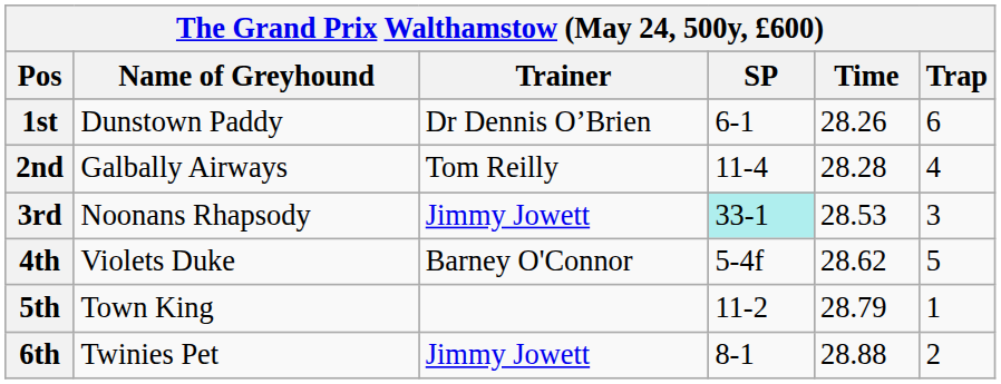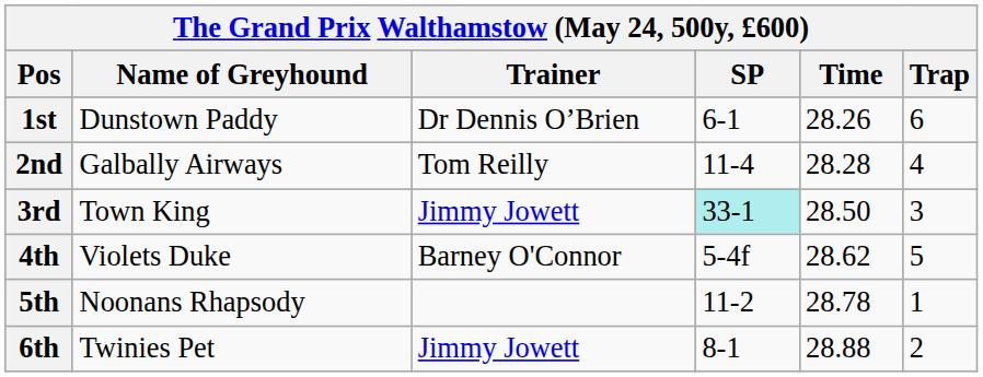 <table class="wikitable">
 <tr>
 <th colspan="6"><a href='#'>The Grand Prix</a> <a href='#'>Walthamstow</a> (May 24, 500y, £600)</th>
 </tr>
 <tr>
 <th width=30>Pos</th>
 <th width=180>Name of Greyhound</th>
 <th width=150>Trainer</th>
 <th width=50>SP</th>
 <th width=50>Time</th>
 <th width=30>Trap</th>
 </tr>
 <tr>
 <th>1st</th>
 <td>Dunstown Paddy</td>
 <td>Dr Dennis O’Brien</td>
 <td>6-1</td>
 <td>28.26</td>
 <td>6</td>
 </tr>
 <tr>
 <th>2nd</th>
 <td>Galbally Airways</td>
 <td>Tom Reilly</td>
 <td>11-4</td>
 <td>28.28</td>
 <td>4</td>
 </tr>
 <tr>
 <th>3rd</th>
-<td>Noonans Rhapsody</td>
+<td>Town King</td>
 <td><a href='#'>Jimmy Jowett</a></td>
 <td style="background: paleturquoise;">33-1</td>
-<td>28.53</td>
+<td>28.50</td>
 <td>3</td>
 </tr>
 <tr>
 <th>4th</th>
 <td>Violets Duke</td>
 <td>Barney O'Connor</td>
 <td>5-4f</td>
 <td>28.62</td>
 <td>5</td>
 </tr>
 <tr>
 <th>5th</th>
-<td>Town King</td>
+<td>Noonans Rhapsody</td>
 <td></td>
 <td>11-2</td>
-<td>28.79</td>
+<td>28.78</td>
 <td>1</td>
 </tr>
 <tr>
 <th>6th</th>
 <td>Twinies Pet</td>
 <td><a href='#'>Jimmy Jowett</a></td>
 <td>8-1</td>
 <td>28.88</td>
 <td>2</td>
 </tr>
 </table>
